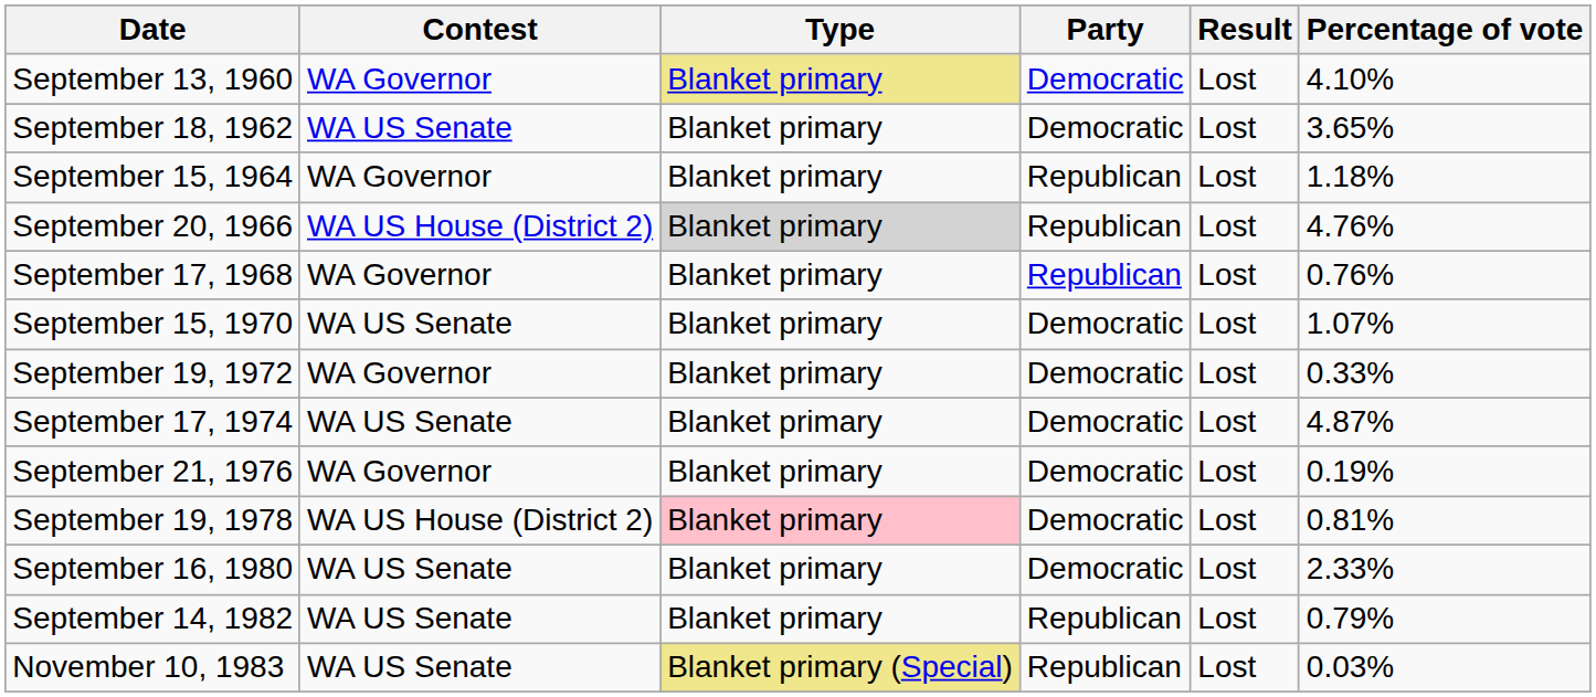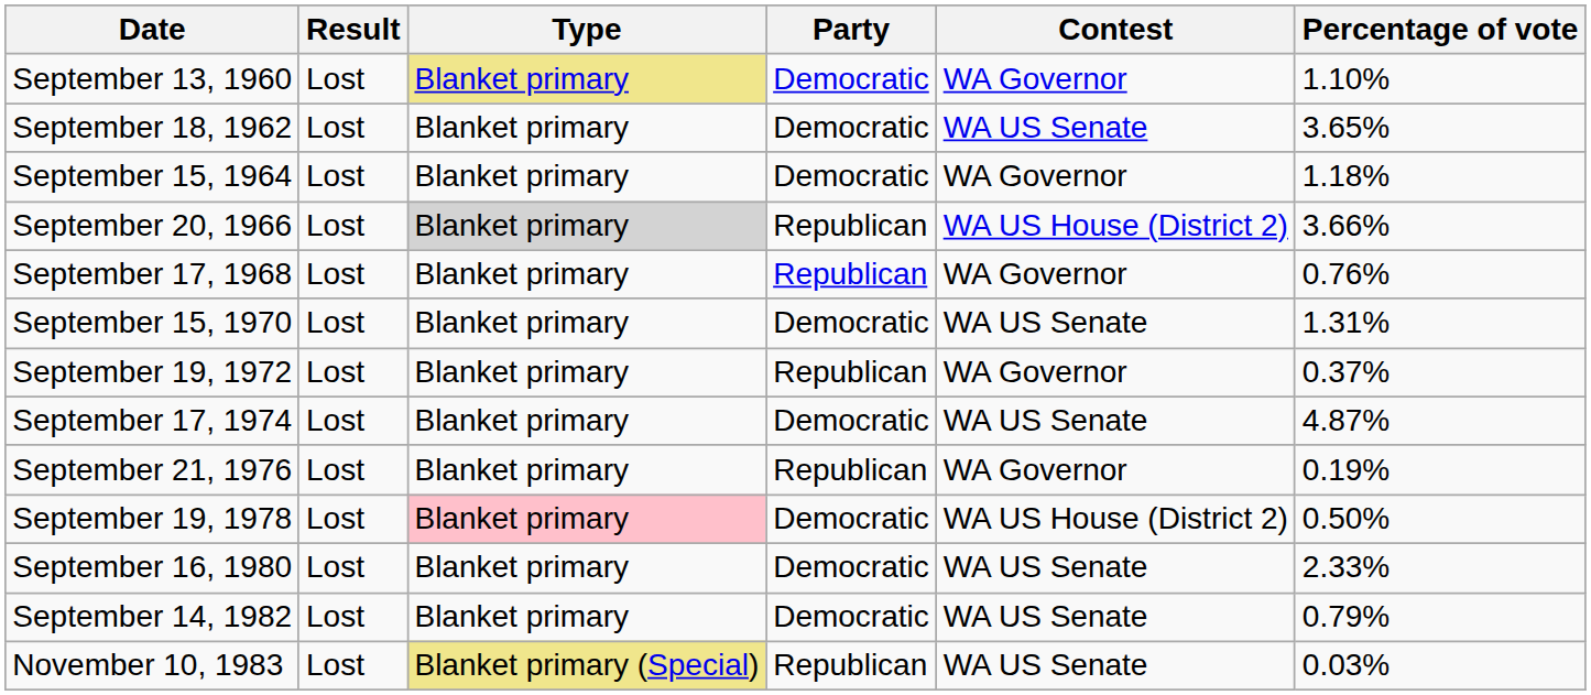 <table class="wikitable">
 <tr>
 <th>Date</th>
-<th>Contest</th>
+<th>Result</th>
 <th>Type</th>
 <th>Party</th>
-<th>Result</th>
+<th>Contest</th>
 <th>Percentage of vote</th>
 </tr>
 <tr>
 <td>September 13, 1960</td>
-<td><a href='#'>WA Governor</a></td>
+<td>Lost</td>
 <td style="background: khaki;"><a href='#'>Blanket primary</a></td>
 <td><a href='#'>Democratic</a></td>
-<td>Lost</td>
-<td>4.10%</td>
+<td><a href='#'>WA Governor</a></td>
+<td>1.10%</td>
 </tr>
 <tr>
 <td>September 18, 1962</td>
-<td><a href='#'>WA US Senate</a></td>
+<td>Lost</td>
 <td>Blanket primary</td>
 <td>Democratic</td>
-<td>Lost</td>
+<td><a href='#'>WA US Senate</a></td>
 <td>3.65%</td>
 </tr>
 <tr>
 <td>September 15, 1964</td>
+<td>Lost</td>
+<td>Blanket primary</td>
+<td>Democratic</td>
 <td>WA Governor</td>
-<td>Blanket primary</td>
-<td>Republican</td>
-<td>Lost</td>
 <td>1.18%</td>
 </tr>
 <tr>
 <td>September 20, 1966</td>
-<td><a href='#'>WA US House (District 2)</a></td>
+<td>Lost</td>
 <td style="background: lightgrey;">Blanket primary</td>
 <td>Republican</td>
-<td>Lost</td>
-<td>4.76%</td>
+<td><a href='#'>WA US House (District 2)</a></td>
+<td>3.66%</td>
 </tr>
 <tr>
 <td>September 17, 1968</td>
-<td>WA Governor</td>
+<td>Lost</td>
 <td>Blanket primary</td>
 <td><a href='#'>Republican</a></td>
-<td>Lost</td>
+<td>WA Governor</td>
 <td>0.76%</td>
 </tr>
 <tr>
 <td>September 15, 1970</td>
-<td>WA US Senate</td>
+<td>Lost</td>
 <td>Blanket primary</td>
 <td>Democratic</td>
-<td>Lost</td>
-<td>1.07%</td>
+<td>WA US Senate</td>
+<td>1.31%</td>
 </tr>
 <tr>
 <td>September 19, 1972</td>
+<td>Lost</td>
+<td>Blanket primary</td>
+<td>Republican</td>
 <td>WA Governor</td>
-<td>Blanket primary</td>
-<td>Democratic</td>
-<td>Lost</td>
-<td>0.33%</td>
+<td>0.37%</td>
 </tr>
 <tr>
 <td>September 17, 1974</td>
-<td>WA US Senate</td>
+<td>Lost</td>
 <td>Blanket primary</td>
 <td>Democratic</td>
-<td>Lost</td>
+<td>WA US Senate</td>
 <td>4.87%</td>
 </tr>
 <tr>
 <td>September 21, 1976</td>
+<td>Lost</td>
+<td>Blanket primary</td>
+<td>Republican</td>
 <td>WA Governor</td>
-<td>Blanket primary</td>
-<td>Democratic</td>
-<td>Lost</td>
 <td>0.19%</td>
 </tr>
 <tr>
 <td>September 19, 1978</td>
-<td>WA US House (District 2)</td>
+<td>Lost</td>
 <td style="background: pink;">Blanket primary</td>
 <td>Democratic</td>
-<td>Lost</td>
-<td>0.81%</td>
+<td>WA US House (District 2)</td>
+<td>0.50%</td>
 </tr>
 <tr>
 <td>September 16, 1980</td>
-<td>WA US Senate</td>
+<td>Lost</td>
 <td>Blanket primary</td>
 <td>Democratic</td>
-<td>Lost</td>
+<td>WA US Senate</td>
 <td>2.33%</td>
 </tr>
 <tr>
 <td>September 14, 1982</td>
+<td>Lost</td>
+<td>Blanket primary</td>
+<td>Democratic</td>
 <td>WA US Senate</td>
-<td>Blanket primary</td>
-<td>Republican</td>
-<td>Lost</td>
 <td>0.79%</td>
 </tr>
 <tr>
 <td>November 10, 1983</td>
-<td>WA US Senate</td>
+<td>Lost</td>
 <td style="background: khaki;">Blanket primary (<a href='#'>Special</a>)</td>
 <td>Republican</td>
-<td>Lost</td>
+<td>WA US Senate</td>
 <td>0.03%</td>
 </tr>
 </table>
